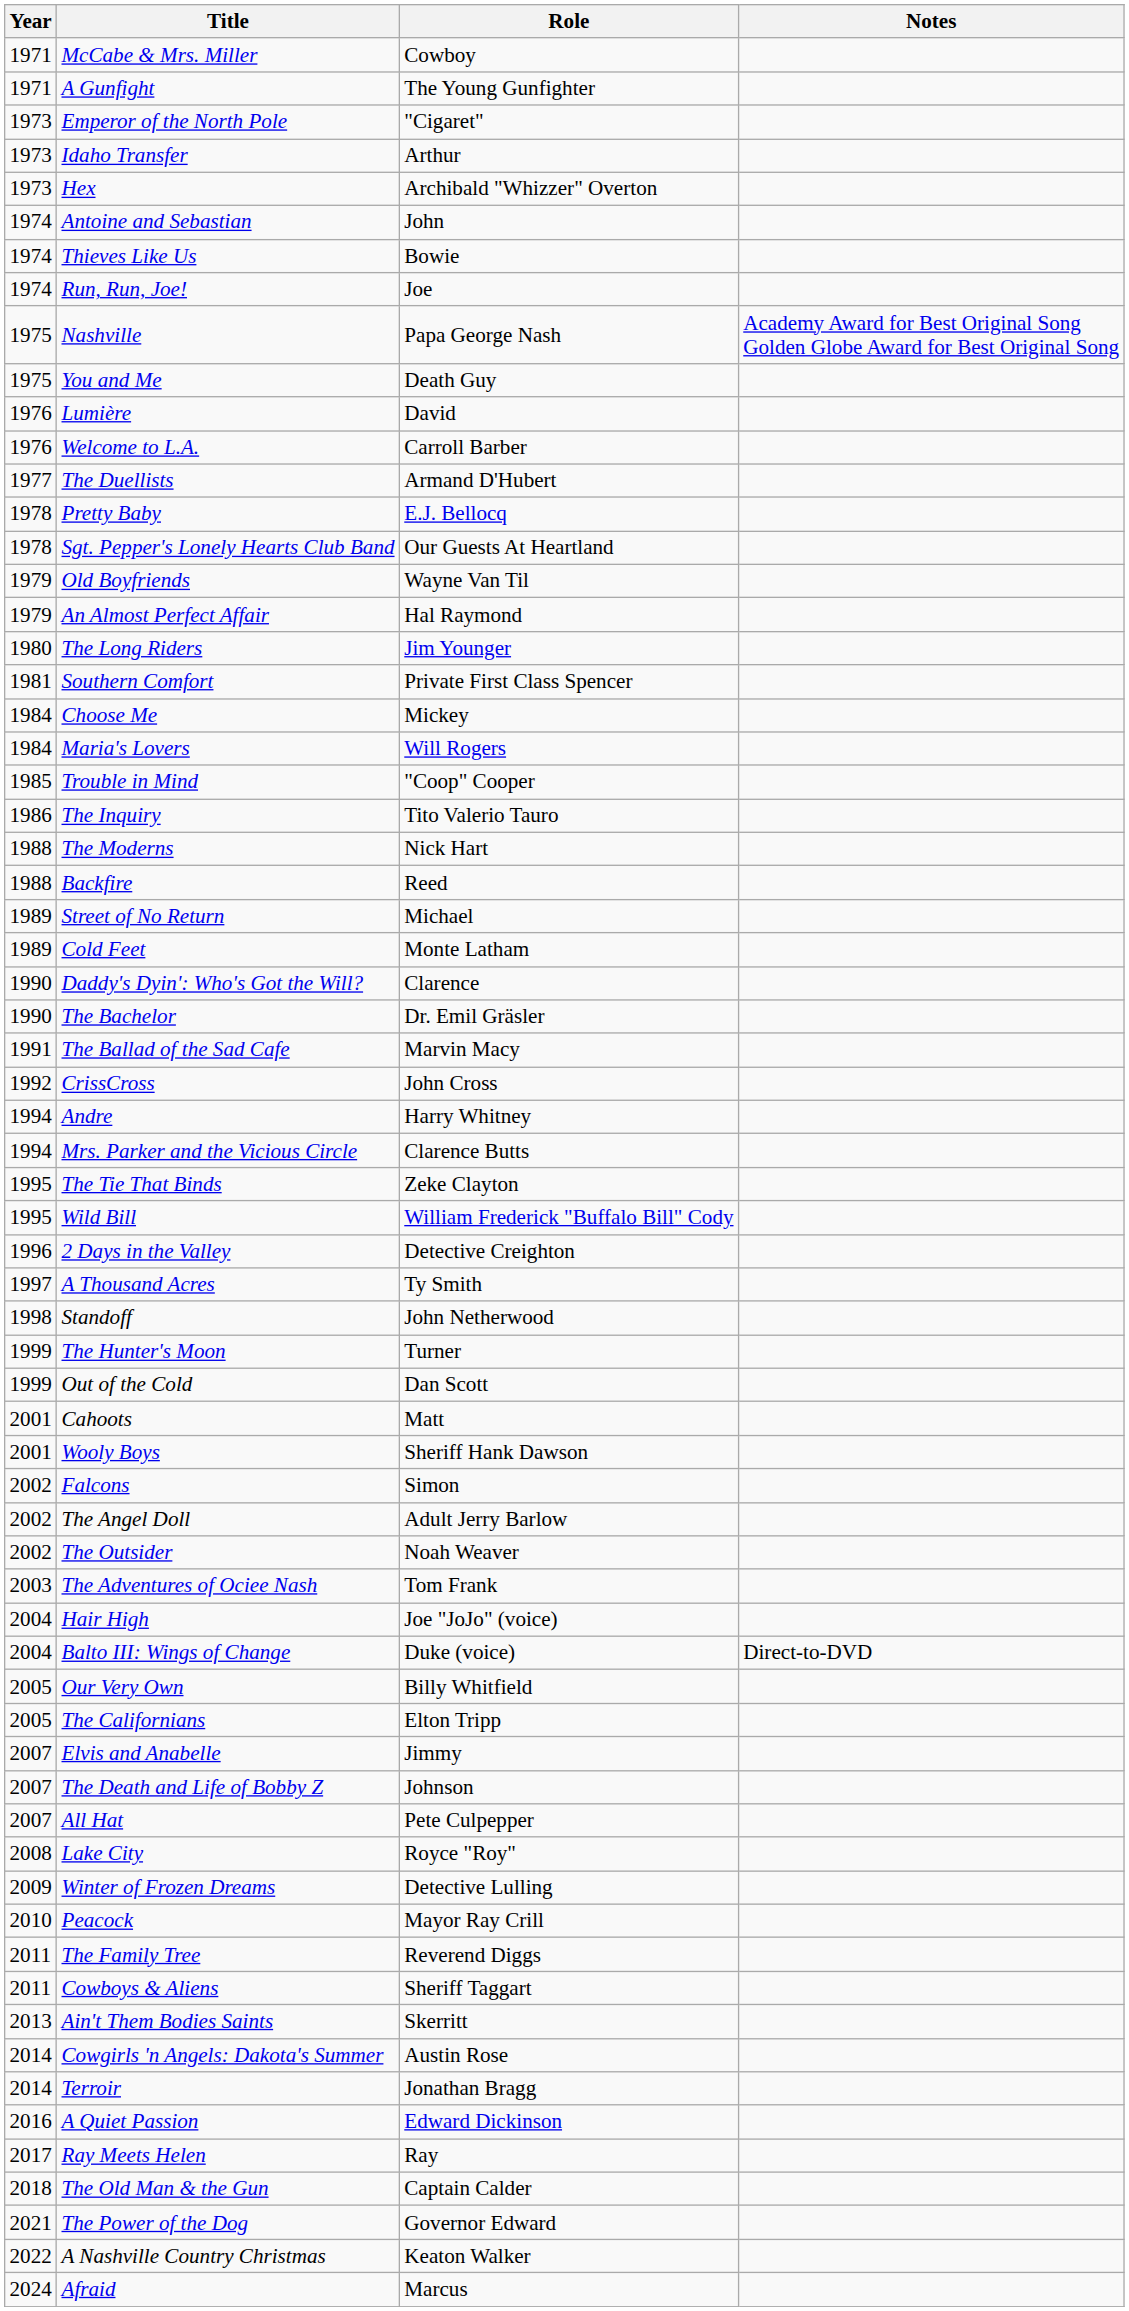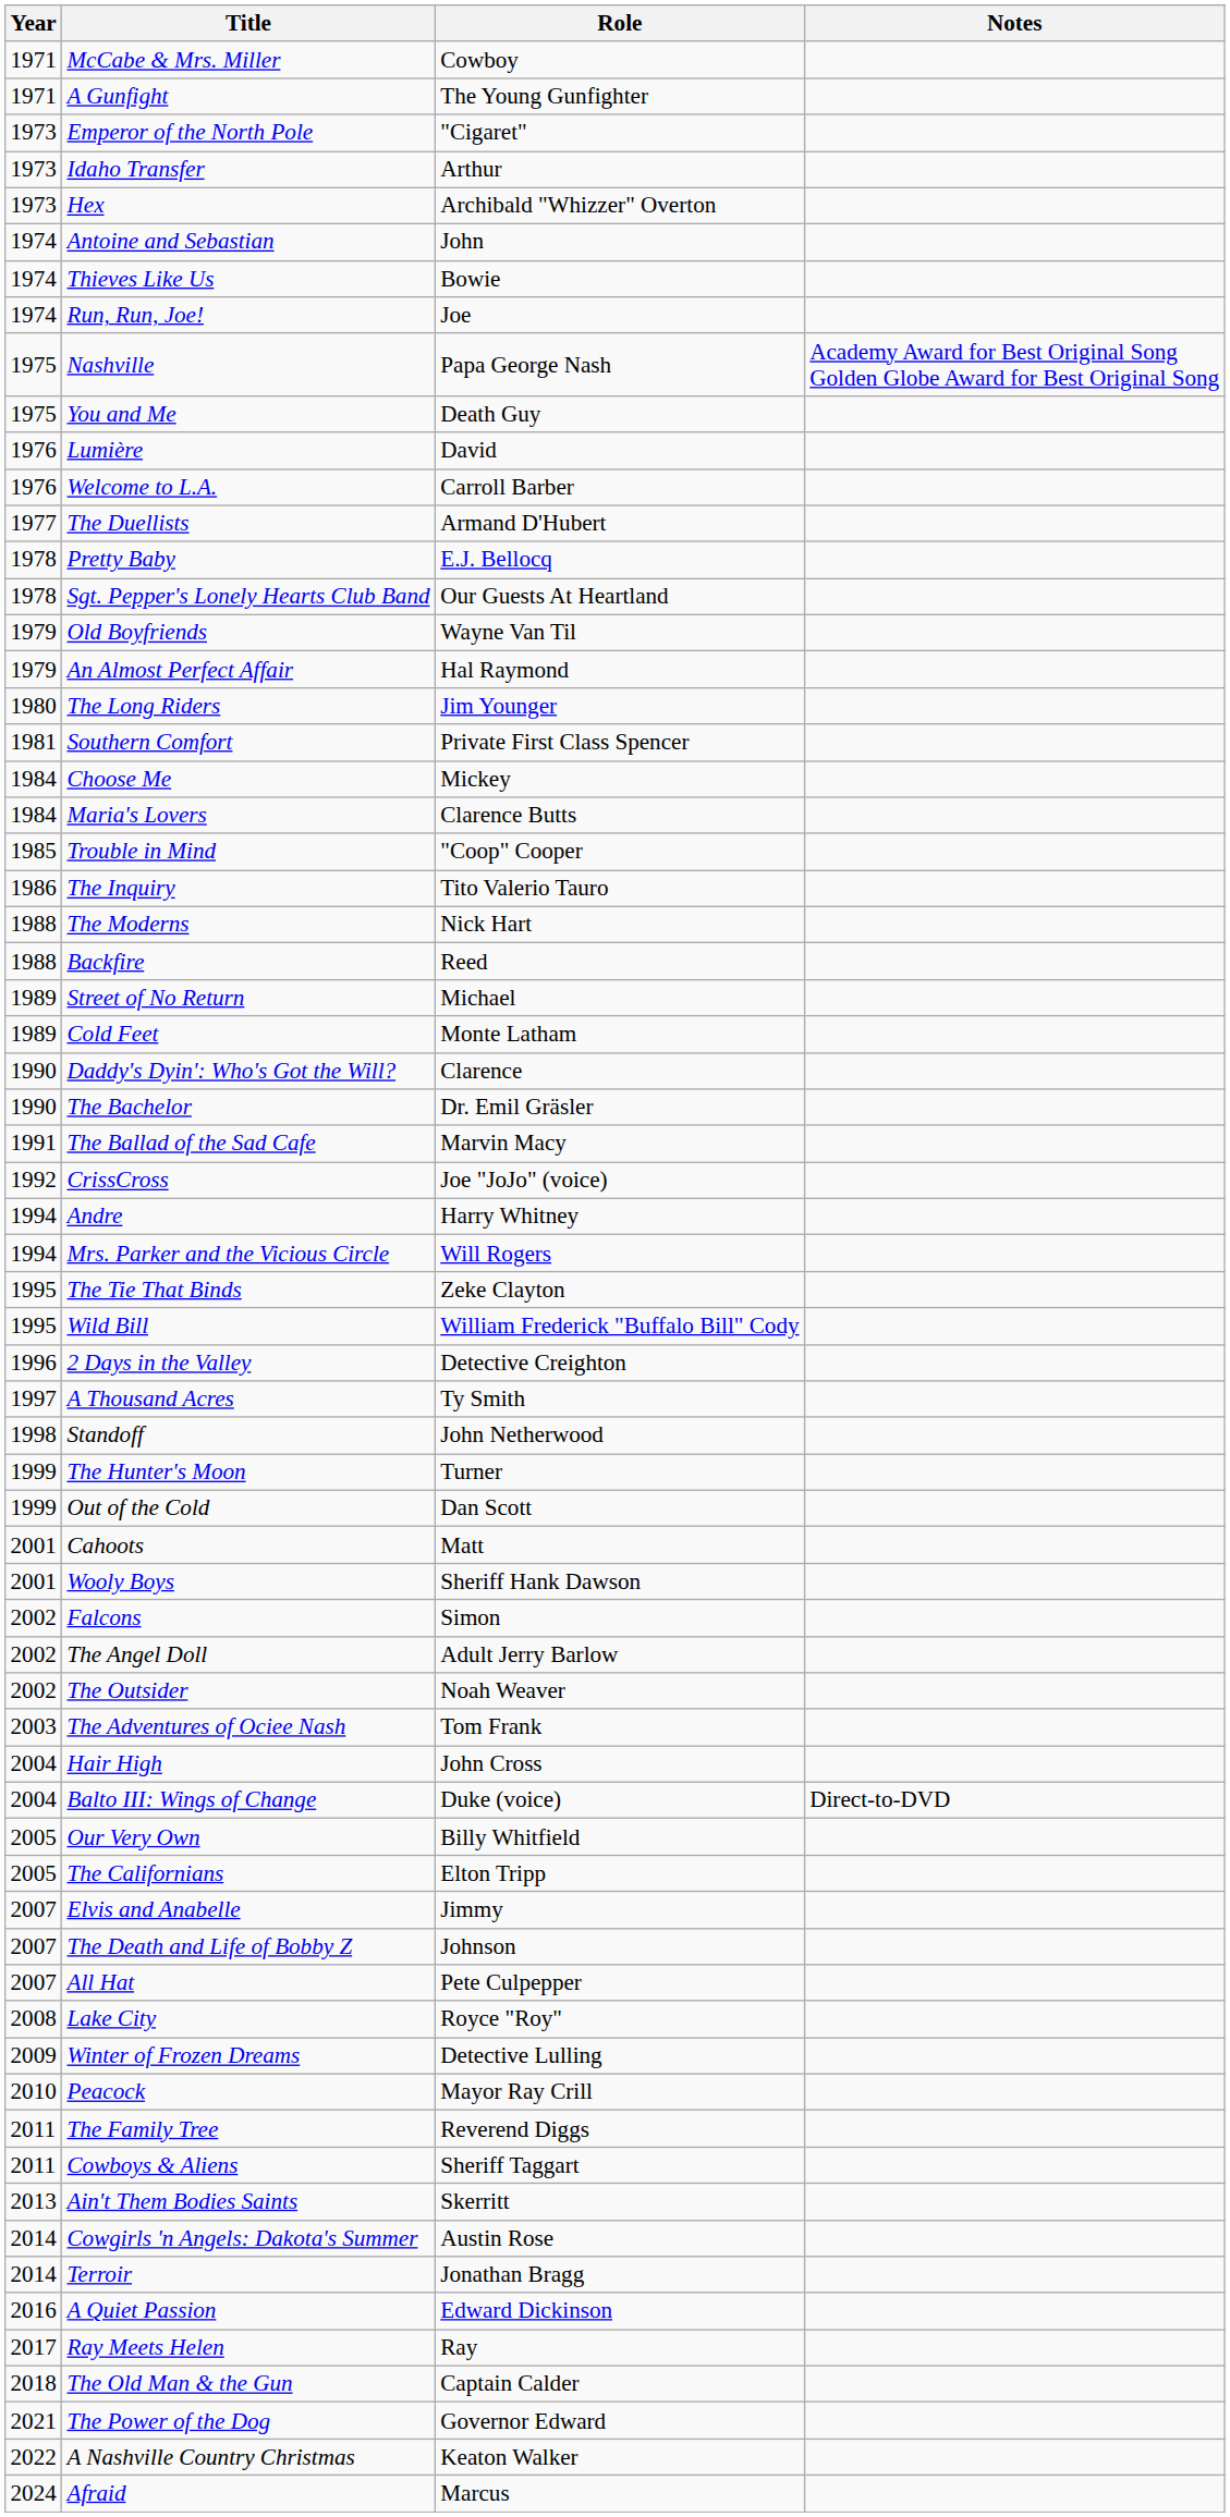 <table class="wikitable sortable">
 <tr>
 <th>Year</th>
 <th>Title</th>
 <th>Role</th>
 <th class="unsortable">Notes</th>
 </tr>
 <tr>
 <td>1971</td>
 <td><em><a href='#'>McCabe & Mrs. Miller</a></em></td>
 <td>Cowboy</td>
 <td></td>
 </tr>
 <tr>
 <td>1971</td>
 <td><em><a href='#'>A Gunfight</a></em></td>
 <td>The Young Gunfighter</td>
 <td></td>
 </tr>
 <tr>
 <td>1973</td>
 <td><em><a href='#'>Emperor of the North Pole</a></em></td>
 <td>"Cigaret"</td>
 <td></td>
 </tr>
 <tr>
 <td>1973</td>
 <td><em><a href='#'>Idaho Transfer</a></em></td>
 <td>Arthur</td>
 <td></td>
 </tr>
 <tr>
 <td>1973</td>
 <td><em><a href='#'>Hex</a></em></td>
 <td>Archibald "Whizzer" Overton</td>
 <td></td>
 </tr>
 <tr>
 <td>1974</td>
 <td><em><a href='#'>Antoine and Sebastian</a></em></td>
 <td>John</td>
 <td></td>
 </tr>
 <tr>
 <td>1974</td>
 <td><em><a href='#'>Thieves Like Us</a></em></td>
 <td>Bowie</td>
 <td></td>
 </tr>
 <tr>
 <td>1974</td>
 <td><em><a href='#'>Run, Run, Joe!</a></em></td>
 <td>Joe</td>
 <td></td>
 </tr>
 <tr>
 <td>1975</td>
 <td><em><a href='#'>Nashville</a></em></td>
 <td>Papa George Nash</td>
 <td><a href='#'>Academy Award for Best Original Song</a> <br> <a href='#'>Golden Globe Award for Best Original Song</a></td>
 </tr>
 <tr>
 <td>1975</td>
 <td><em><a href='#'>You and Me</a></em></td>
 <td>Death Guy</td>
 <td></td>
 </tr>
 <tr>
 <td>1976</td>
 <td><em><a href='#'>Lumière</a></em></td>
 <td>David</td>
 <td></td>
 </tr>
 <tr>
 <td>1976</td>
 <td><em><a href='#'>Welcome to L.A.</a></em></td>
 <td>Carroll Barber</td>
 <td></td>
 </tr>
 <tr>
 <td>1977</td>
 <td><em><a href='#'>The Duellists</a></em></td>
 <td>Armand D'Hubert</td>
 <td></td>
 </tr>
 <tr>
 <td>1978</td>
 <td><em><a href='#'>Pretty Baby</a></em></td>
 <td><a href='#'>E.J. Bellocq</a></td>
 <td></td>
 </tr>
 <tr>
 <td>1978</td>
 <td><em><a href='#'>Sgt. Pepper's Lonely Hearts Club Band</a></em></td>
 <td>Our Guests At Heartland</td>
 <td></td>
 </tr>
 <tr>
 <td>1979</td>
 <td><em><a href='#'>Old Boyfriends</a></em></td>
 <td>Wayne Van Til</td>
 <td></td>
 </tr>
 <tr>
 <td>1979</td>
 <td><em><a href='#'>An Almost Perfect Affair</a></em></td>
 <td>Hal Raymond</td>
 <td></td>
 </tr>
 <tr>
 <td>1980</td>
 <td><em><a href='#'>The Long Riders</a></em></td>
 <td><a href='#'>Jim Younger</a></td>
 <td></td>
 </tr>
 <tr>
 <td>1981</td>
 <td><em><a href='#'>Southern Comfort</a></em></td>
 <td>Private First Class Spencer</td>
 <td></td>
 </tr>
 <tr>
 <td>1984</td>
 <td><em><a href='#'>Choose Me</a></em></td>
 <td>Mickey</td>
 <td></td>
 </tr>
 <tr>
 <td>1984</td>
 <td><em><a href='#'>Maria's Lovers</a></em></td>
-<td><a href='#'>Will Rogers</a></td>
+<td>Clarence Butts</td>
 <td></td>
 </tr>
 <tr>
 <td>1985</td>
 <td><em><a href='#'>Trouble in Mind</a></em></td>
 <td>"Coop" Cooper</td>
 <td></td>
 </tr>
 <tr>
 <td>1986</td>
 <td><em><a href='#'>The Inquiry</a></em></td>
 <td>Tito Valerio Tauro</td>
 <td></td>
 </tr>
 <tr>
 <td>1988</td>
 <td><em><a href='#'>The Moderns</a></em></td>
 <td>Nick Hart</td>
 <td></td>
 </tr>
 <tr>
 <td>1988</td>
 <td><em><a href='#'>Backfire</a></em></td>
 <td>Reed</td>
 <td></td>
 </tr>
 <tr>
 <td>1989</td>
 <td><em><a href='#'>Street of No Return</a></em></td>
 <td>Michael</td>
 <td></td>
 </tr>
 <tr>
 <td>1989</td>
 <td><em><a href='#'>Cold Feet</a></em></td>
 <td>Monte Latham</td>
 <td></td>
 </tr>
 <tr>
 <td>1990</td>
 <td><em><a href='#'>Daddy's Dyin': Who's Got the Will?</a></em></td>
 <td>Clarence</td>
 <td></td>
 </tr>
 <tr>
 <td>1990</td>
 <td><em><a href='#'>The Bachelor</a></em></td>
 <td>Dr. Emil Gräsler</td>
 <td></td>
 </tr>
 <tr>
 <td>1991</td>
 <td><em><a href='#'>The Ballad of the Sad Cafe</a></em></td>
 <td>Marvin Macy</td>
 <td></td>
 </tr>
 <tr>
 <td>1992</td>
 <td><em><a href='#'>CrissCross</a></em></td>
-<td>John Cross</td>
+<td>Joe "JoJo" (voice)</td>
 <td></td>
 </tr>
 <tr>
 <td>1994</td>
 <td><em><a href='#'>Andre</a></em></td>
 <td>Harry Whitney</td>
 <td></td>
 </tr>
 <tr>
 <td>1994</td>
 <td><em><a href='#'>Mrs. Parker and the Vicious Circle</a></em></td>
-<td>Clarence Butts</td>
+<td><a href='#'>Will Rogers</a></td>
 <td></td>
 </tr>
 <tr>
 <td>1995</td>
 <td><em><a href='#'>The Tie That Binds</a></em></td>
 <td>Zeke Clayton</td>
 <td></td>
 </tr>
 <tr>
 <td>1995</td>
 <td><em><a href='#'>Wild Bill</a></em></td>
 <td><a href='#'>William Frederick "Buffalo Bill" Cody</a></td>
 <td></td>
 </tr>
 <tr>
 <td>1996</td>
 <td><em><a href='#'>2 Days in the Valley</a></em></td>
 <td>Detective Creighton</td>
 <td></td>
 </tr>
 <tr>
 <td>1997</td>
 <td><em><a href='#'>A Thousand Acres</a></em></td>
 <td>Ty Smith</td>
 <td></td>
 </tr>
 <tr>
 <td>1998</td>
 <td><em>Standoff</em></td>
 <td>John Netherwood</td>
 <td></td>
 </tr>
 <tr>
 <td>1999</td>
 <td><em><a href='#'>The Hunter's Moon</a></em></td>
 <td>Turner</td>
 <td></td>
 </tr>
 <tr>
 <td>1999</td>
 <td><em>Out of the Cold</em></td>
 <td>Dan Scott</td>
 <td></td>
 </tr>
 <tr>
 <td>2001</td>
 <td><em>Cahoots</em></td>
 <td>Matt</td>
 <td></td>
 </tr>
 <tr>
 <td>2001</td>
 <td><em><a href='#'>Wooly Boys</a></em></td>
 <td>Sheriff Hank Dawson</td>
 <td></td>
 </tr>
 <tr>
 <td>2002</td>
 <td><em><a href='#'>Falcons</a></em></td>
 <td>Simon</td>
 <td></td>
 </tr>
 <tr>
 <td>2002</td>
 <td><em>The Angel Doll</em></td>
 <td>Adult Jerry Barlow</td>
 <td></td>
 </tr>
 <tr>
 <td>2002</td>
 <td><em><a href='#'>The Outsider</a></em></td>
 <td>Noah Weaver</td>
 <td></td>
 </tr>
 <tr>
 <td>2003</td>
 <td><em><a href='#'>The Adventures of Ociee Nash</a></em></td>
 <td>Tom Frank</td>
 <td></td>
 </tr>
 <tr>
 <td>2004</td>
 <td><em><a href='#'>Hair High</a></em></td>
-<td>Joe "JoJo" (voice)</td>
+<td>John Cross</td>
 <td></td>
 </tr>
 <tr>
 <td>2004</td>
 <td><em><a href='#'>Balto III: Wings of Change</a></em></td>
 <td>Duke (voice)</td>
 <td>Direct-to-DVD</td>
 </tr>
 <tr>
 <td>2005</td>
 <td><em><a href='#'>Our Very Own</a></em></td>
 <td>Billy Whitfield</td>
 <td></td>
 </tr>
 <tr>
 <td>2005</td>
 <td><em><a href='#'>The Californians</a></em></td>
 <td>Elton Tripp</td>
 <td></td>
 </tr>
 <tr>
 <td>2007</td>
 <td><em><a href='#'>Elvis and Anabelle</a></em></td>
 <td>Jimmy</td>
 <td></td>
 </tr>
 <tr>
 <td>2007</td>
 <td><em><a href='#'>The Death and Life of Bobby Z</a></em></td>
 <td>Johnson</td>
 <td></td>
 </tr>
 <tr>
 <td>2007</td>
 <td><em><a href='#'>All Hat</a></em></td>
 <td>Pete Culpepper</td>
 <td></td>
 </tr>
 <tr>
 <td>2008</td>
 <td><em><a href='#'>Lake City</a></em></td>
 <td>Royce "Roy"</td>
 <td></td>
 </tr>
 <tr>
 <td>2009</td>
 <td><em><a href='#'>Winter of Frozen Dreams</a></em></td>
 <td>Detective Lulling</td>
 <td></td>
 </tr>
 <tr>
 <td>2010</td>
 <td><em><a href='#'>Peacock</a></em></td>
 <td>Mayor Ray Crill</td>
 <td></td>
 </tr>
 <tr>
 <td>2011</td>
 <td><em><a href='#'>The Family Tree</a></em></td>
 <td>Reverend Diggs</td>
 <td></td>
 </tr>
 <tr>
 <td>2011</td>
 <td><em><a href='#'>Cowboys & Aliens</a></em></td>
 <td>Sheriff Taggart</td>
 <td></td>
 </tr>
 <tr>
 <td>2013</td>
 <td><em><a href='#'>Ain't Them Bodies Saints</a></em></td>
 <td>Skerritt</td>
 <td></td>
 </tr>
 <tr>
 <td>2014</td>
 <td><em><a href='#'>Cowgirls 'n Angels: Dakota's Summer</a></em></td>
 <td>Austin Rose</td>
 <td></td>
 </tr>
 <tr>
 <td>2014</td>
 <td><em><a href='#'>Terroir</a></em></td>
 <td>Jonathan Bragg</td>
 <td></td>
 </tr>
 <tr>
 <td>2016</td>
 <td><em><a href='#'>A Quiet Passion</a></em></td>
 <td><a href='#'>Edward Dickinson</a></td>
 <td></td>
 </tr>
 <tr>
 <td>2017</td>
 <td><em><a href='#'>Ray Meets Helen</a></em></td>
 <td>Ray</td>
 <td></td>
 </tr>
 <tr>
 <td>2018</td>
 <td><em><a href='#'>The Old Man & the Gun</a></em></td>
 <td>Captain Calder</td>
 <td></td>
 </tr>
 <tr>
 <td>2021</td>
 <td><em><a href='#'>The Power of the Dog</a></em></td>
 <td>Governor Edward</td>
 <td></td>
 </tr>
 <tr>
 <td>2022</td>
 <td><em>A Nashville Country Christmas</em></td>
 <td>Keaton Walker</td>
 <td></td>
 </tr>
 <tr>
 <td>2024</td>
 <td><em><a href='#'>Afraid</a></em></td>
 <td>Marcus</td>
 <td></td>
 </tr>
 </table>
